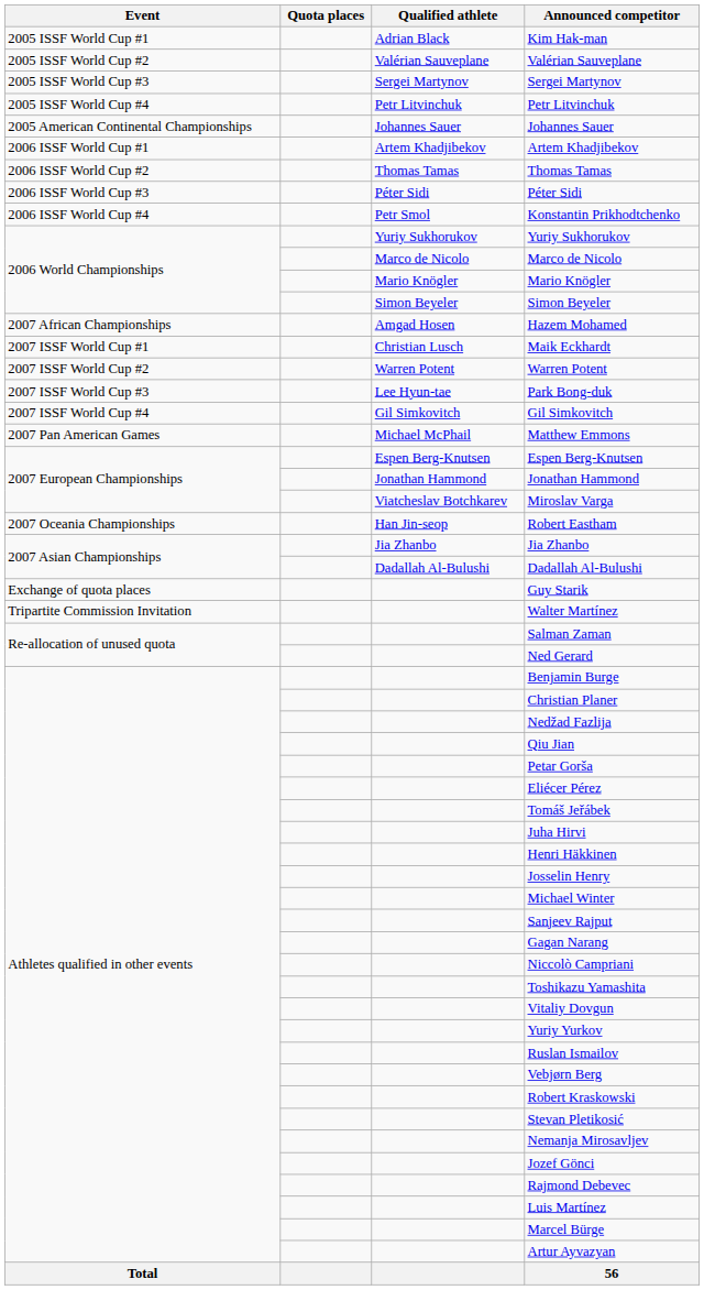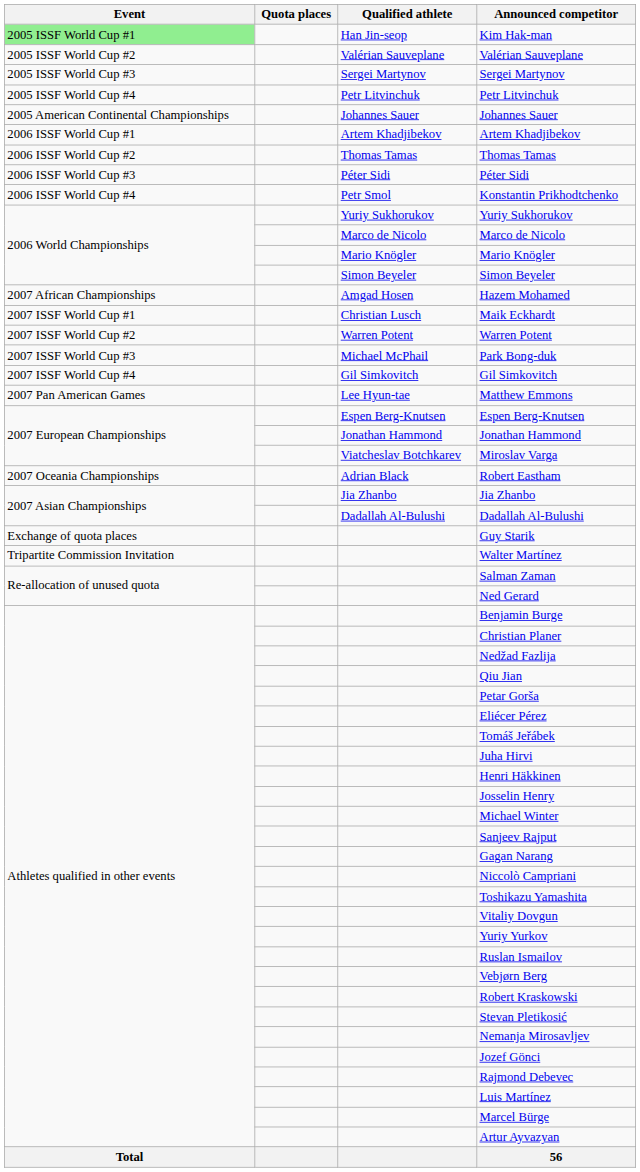 <table class=wikitable style="text-align:left" width=800>
 <tr>
 <th>Event</th>
 <th>Quota places</th>
 <th>Qualified athlete</th>
 <th>Announced competitor</th>
 </tr>
 <tr>
-<td>2005 ISSF World Cup #1</td>
+<td style="background: lightgreen;">2005 ISSF World Cup #1</td>
 <td></td>
-<td><a href='#'>Adrian Black</a></td>
+<td><a href='#'>Han Jin-seop</a></td>
 <td><a href='#'>Kim Hak-man</a></td>
 </tr>
 <tr>
 <td>2005 ISSF World Cup #2</td>
 <td></td>
 <td><a href='#'>Valérian Sauveplane</a></td>
 <td><a href='#'>Valérian Sauveplane</a></td>
 </tr>
 <tr>
 <td>2005 ISSF World Cup #3</td>
 <td></td>
 <td><a href='#'>Sergei Martynov</a></td>
 <td><a href='#'>Sergei Martynov</a></td>
 </tr>
 <tr>
 <td>2005 ISSF World Cup #4</td>
 <td></td>
 <td><a href='#'>Petr Litvinchuk</a></td>
 <td><a href='#'>Petr Litvinchuk</a></td>
 </tr>
 <tr>
 <td>2005 American Continental Championships</td>
 <td></td>
 <td><a href='#'>Johannes Sauer</a></td>
 <td><a href='#'>Johannes Sauer</a></td>
 </tr>
 <tr>
 <td>2006 ISSF World Cup #1</td>
 <td></td>
 <td><a href='#'>Artem Khadjibekov</a></td>
 <td><a href='#'>Artem Khadjibekov</a></td>
 </tr>
 <tr>
 <td>2006 ISSF World Cup #2</td>
 <td></td>
 <td><a href='#'>Thomas Tamas</a></td>
 <td><a href='#'>Thomas Tamas</a></td>
 </tr>
 <tr>
 <td>2006 ISSF World Cup #3</td>
 <td></td>
 <td><a href='#'>Péter Sidi</a></td>
 <td><a href='#'>Péter Sidi</a></td>
 </tr>
 <tr>
 <td>2006 ISSF World Cup #4</td>
 <td></td>
 <td><a href='#'>Petr Smol</a></td>
 <td><a href='#'>Konstantin Prikhodtchenko</a></td>
 </tr>
 <tr>
 <td rowspan="4">2006 World Championships</td>
 <td></td>
 <td><a href='#'>Yuriy Sukhorukov</a></td>
 <td><a href='#'>Yuriy Sukhorukov</a></td>
 </tr>
 <tr>
 <td></td>
 <td><a href='#'>Marco de Nicolo</a></td>
 <td><a href='#'>Marco de Nicolo</a></td>
 </tr>
 <tr>
 <td></td>
 <td><a href='#'>Mario Knögler</a></td>
 <td><a href='#'>Mario Knögler</a></td>
 </tr>
 <tr>
 <td></td>
 <td><a href='#'>Simon Beyeler</a></td>
 <td><a href='#'>Simon Beyeler</a></td>
 </tr>
 <tr>
 <td>2007 African Championships</td>
 <td></td>
 <td><a href='#'>Amgad Hosen</a></td>
 <td><a href='#'>Hazem Mohamed</a></td>
 </tr>
 <tr>
 <td>2007 ISSF World Cup #1</td>
 <td></td>
 <td><a href='#'>Christian Lusch</a></td>
 <td><a href='#'>Maik Eckhardt</a></td>
 </tr>
 <tr>
 <td>2007 ISSF World Cup #2</td>
 <td></td>
 <td><a href='#'>Warren Potent</a></td>
 <td><a href='#'>Warren Potent</a></td>
 </tr>
 <tr>
 <td>2007 ISSF World Cup #3</td>
 <td></td>
-<td><a href='#'>Lee Hyun-tae</a></td>
+<td><a href='#'>Michael McPhail</a></td>
 <td><a href='#'>Park Bong-duk</a></td>
 </tr>
 <tr>
 <td>2007 ISSF World Cup #4</td>
 <td></td>
 <td><a href='#'>Gil Simkovitch</a></td>
 <td><a href='#'>Gil Simkovitch</a></td>
 </tr>
 <tr>
 <td>2007 Pan American Games</td>
 <td></td>
-<td><a href='#'>Michael McPhail</a></td>
+<td><a href='#'>Lee Hyun-tae</a></td>
 <td><a href='#'>Matthew Emmons</a></td>
 </tr>
 <tr>
 <td rowspan="3">2007 European Championships</td>
 <td></td>
 <td><a href='#'>Espen Berg-Knutsen</a></td>
 <td><a href='#'>Espen Berg-Knutsen</a></td>
 </tr>
 <tr>
 <td></td>
 <td><a href='#'>Jonathan Hammond</a></td>
 <td><a href='#'>Jonathan Hammond</a></td>
 </tr>
 <tr>
 <td></td>
 <td><a href='#'>Viatcheslav Botchkarev</a></td>
 <td><a href='#'>Miroslav Varga</a></td>
 </tr>
 <tr>
 <td>2007 Oceania Championships</td>
 <td></td>
-<td><a href='#'>Han Jin-seop</a></td>
+<td><a href='#'>Adrian Black</a></td>
 <td><a href='#'>Robert Eastham</a></td>
 </tr>
 <tr>
 <td rowspan="2">2007 Asian Championships</td>
 <td></td>
 <td><a href='#'>Jia Zhanbo</a></td>
 <td><a href='#'>Jia Zhanbo</a></td>
 </tr>
 <tr>
 <td></td>
 <td><a href='#'>Dadallah Al-Bulushi</a></td>
 <td><a href='#'>Dadallah Al-Bulushi</a></td>
 </tr>
 <tr>
 <td>Exchange of quota places</td>
 <td></td>
 <td></td>
 <td><a href='#'>Guy Starik</a></td>
 </tr>
 <tr>
 <td>Tripartite Commission Invitation</td>
 <td></td>
 <td></td>
 <td><a href='#'>Walter Martínez</a></td>
 </tr>
 <tr>
 <td rowspan="2">Re-allocation of unused quota</td>
 <td></td>
 <td></td>
 <td><a href='#'>Salman Zaman</a></td>
 </tr>
 <tr>
 <td></td>
 <td></td>
 <td><a href='#'>Ned Gerard</a></td>
 </tr>
 <tr>
 <td rowspan="27">Athletes qualified in other events</td>
 <td></td>
 <td></td>
 <td><a href='#'>Benjamin Burge</a></td>
 </tr>
 <tr>
 <td></td>
 <td></td>
 <td><a href='#'>Christian Planer</a></td>
 </tr>
 <tr>
 <td></td>
 <td></td>
 <td><a href='#'>Nedžad Fazlija</a></td>
 </tr>
 <tr>
 <td></td>
 <td></td>
 <td><a href='#'>Qiu Jian</a></td>
 </tr>
 <tr>
 <td></td>
 <td></td>
 <td><a href='#'>Petar Gorša</a></td>
 </tr>
 <tr>
 <td></td>
 <td></td>
 <td><a href='#'>Eliécer Pérez</a></td>
 </tr>
 <tr>
 <td></td>
 <td></td>
 <td><a href='#'>Tomáš Jeřábek</a></td>
 </tr>
 <tr>
 <td></td>
 <td></td>
 <td><a href='#'>Juha Hirvi</a></td>
 </tr>
 <tr>
 <td></td>
 <td></td>
 <td><a href='#'>Henri Häkkinen</a></td>
 </tr>
 <tr>
 <td></td>
 <td></td>
 <td><a href='#'>Josselin Henry</a></td>
 </tr>
 <tr>
 <td></td>
 <td></td>
 <td><a href='#'>Michael Winter</a></td>
 </tr>
 <tr>
 <td></td>
 <td></td>
 <td><a href='#'>Sanjeev Rajput</a></td>
 </tr>
 <tr>
 <td></td>
 <td></td>
 <td><a href='#'>Gagan Narang</a></td>
 </tr>
 <tr>
 <td></td>
 <td></td>
 <td><a href='#'>Niccolò Campriani</a></td>
 </tr>
 <tr>
 <td></td>
 <td></td>
 <td><a href='#'>Toshikazu Yamashita</a></td>
 </tr>
 <tr>
 <td></td>
 <td></td>
 <td><a href='#'>Vitaliy Dovgun</a></td>
 </tr>
 <tr>
 <td></td>
 <td></td>
 <td><a href='#'>Yuriy Yurkov</a></td>
 </tr>
 <tr>
 <td></td>
 <td></td>
 <td><a href='#'>Ruslan Ismailov</a></td>
 </tr>
 <tr>
 <td></td>
 <td></td>
 <td><a href='#'>Vebjørn Berg</a></td>
 </tr>
 <tr>
 <td></td>
 <td></td>
 <td><a href='#'>Robert Kraskowski</a></td>
 </tr>
 <tr>
 <td></td>
 <td></td>
 <td><a href='#'>Stevan Pletikosić</a></td>
 </tr>
 <tr>
 <td></td>
 <td></td>
 <td><a href='#'>Nemanja Mirosavljev</a></td>
 </tr>
 <tr>
 <td></td>
 <td></td>
 <td><a href='#'>Jozef Gönci</a></td>
 </tr>
 <tr>
 <td></td>
 <td></td>
 <td><a href='#'>Rajmond Debevec</a></td>
 </tr>
 <tr>
 <td></td>
 <td></td>
 <td><a href='#'>Luis Martínez</a></td>
 </tr>
 <tr>
 <td></td>
 <td></td>
 <td><a href='#'>Marcel Bürge</a></td>
 </tr>
 <tr>
 <td></td>
 <td></td>
 <td><a href='#'>Artur Ayvazyan</a></td>
 </tr>
 <tr>
 <th>Total</th>
 <th></th>
 <th></th>
 <th>56</th>
 </tr>
 </table>
